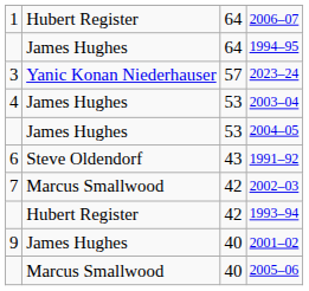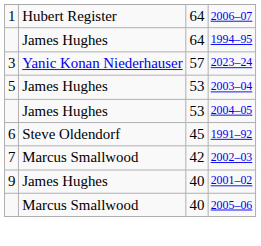 <table class="wikitable">
 <tr>
 </tr>
 <tr>
 <td>1</td>
 <td>Hubert Register</td>
 <td>64</td>
 <td style="font-size:80%;"><a href='#'>2006–07</a></td>
 </tr>
 <tr>
 <td></td>
 <td>James Hughes</td>
 <td>64</td>
 <td style="font-size:80%;"><a href='#'>1994–95</a></td>
 </tr>
 <tr>
 <td>3</td>
 <td><a href='#'>Yanic Konan Niederhauser</a></td>
 <td>57</td>
 <td style="font-size:80%;"><a href='#'>2023–24</a></td>
 </tr>
 <tr>
-<td>4</td>
+<td>5</td>
 <td>James Hughes</td>
 <td>53</td>
 <td style="font-size:80%;"><a href='#'>2003–04</a></td>
 </tr>
 <tr>
 <td></td>
 <td>James Hughes</td>
 <td>53</td>
 <td style="font-size:80%;"><a href='#'>2004–05</a></td>
 </tr>
 <tr>
 <td>6</td>
 <td>Steve Oldendorf</td>
-<td>43</td>
+<td>45</td>
 <td style="font-size:80%;"><a href='#'>1991–92</a></td>
 </tr>
 <tr>
 <td>7</td>
 <td>Marcus Smallwood</td>
 <td>42</td>
 <td style="font-size:80%;"><a href='#'>2002–03</a></td>
-</tr>
-<tr>
-<td></td>
-<td>Hubert Register</td>
-<td>42</td>
-<td style="font-size:80%;"><a href='#'>1993–94</a></td>
 </tr>
 <tr>
 <td>9</td>
 <td>James Hughes</td>
 <td>40</td>
 <td style="font-size:80%;"><a href='#'>2001–02</a></td>
 </tr>
 <tr>
 <td></td>
 <td>Marcus Smallwood</td>
 <td>40</td>
 <td style="font-size:80%;"><a href='#'>2005–06</a></td>
 </tr>
 </table>
